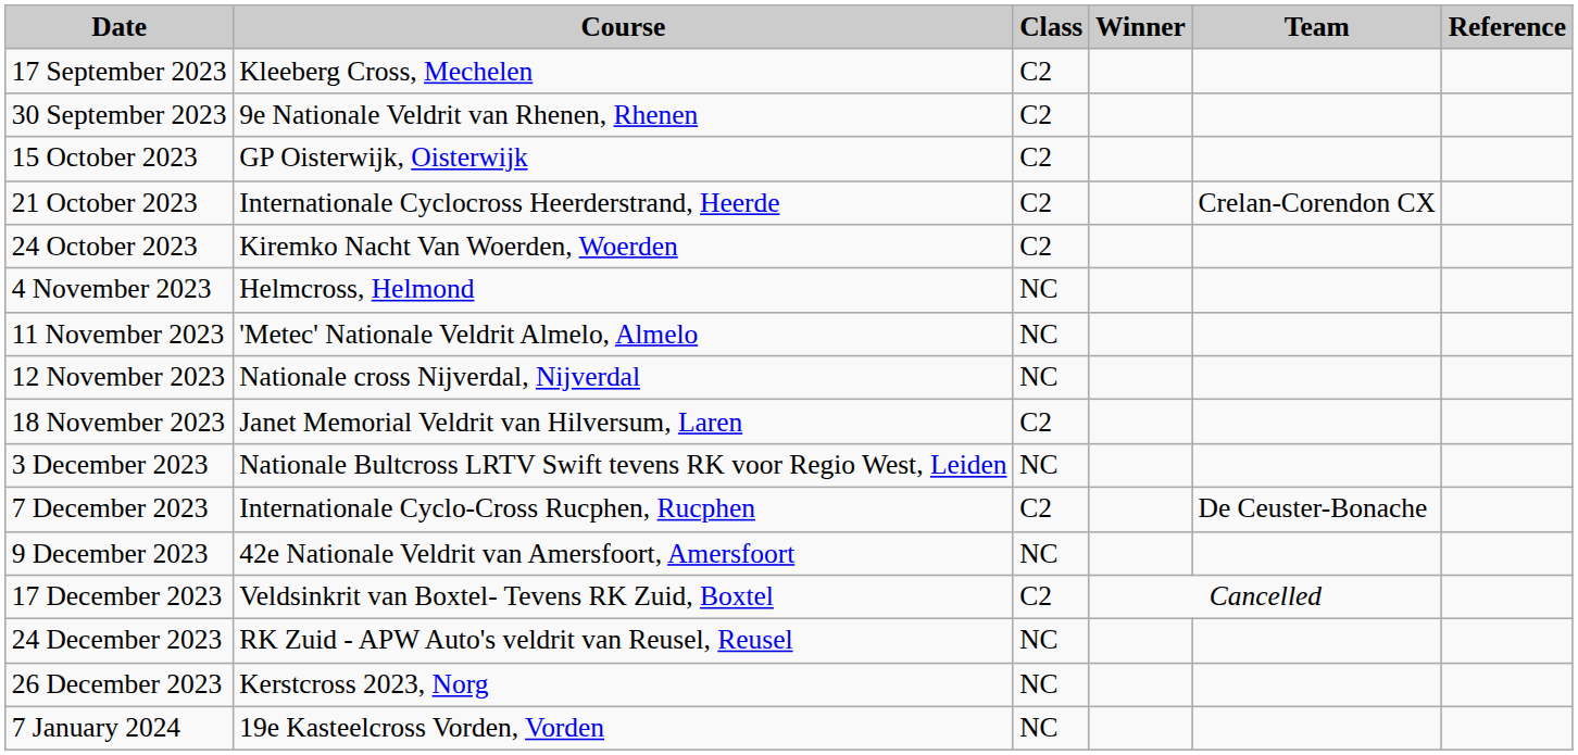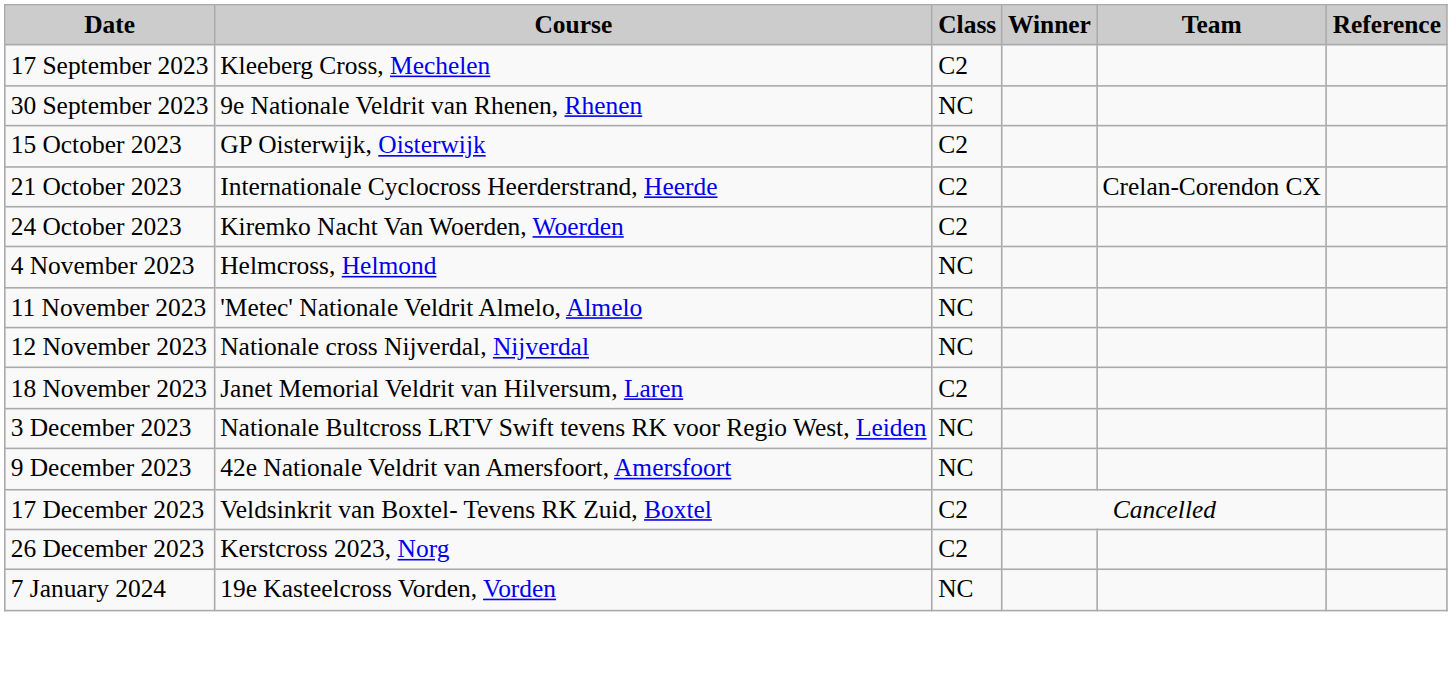 <table class="wikitable sortable alternance ">
 <tr>
 <th scope="col" style="background-color:#CCCCCC;">Date</th>
 <th scope="col" style="background-color:#CCCCCC;">Course</th>
 <th scope="col" style="background-color:#CCCCCC;">Class</th>
 <th scope="col" style="background-color:#CCCCCC;">Winner</th>
 <th scope="col" style="background-color:#CCCCCC;">Team</th>
 <th scope="col" style="background-color:#CCCCCC;">Reference</th>
 </tr>
 <tr>
 <td>17 September 2023</td>
 <td> Kleeberg Cross, <a href='#'>Mechelen</a></td>
 <td>C2</td>
 <td></td>
 <td></td>
 <td></td>
 </tr>
 <tr>
 <td>30 September 2023</td>
 <td> 9e Nationale Veldrit van Rhenen, <a href='#'>Rhenen</a></td>
-<td>C2</td>
+<td>NC</td>
 <td></td>
 <td></td>
 <td></td>
 </tr>
 <tr>
 <td>15 October 2023</td>
 <td> GP Oisterwijk, <a href='#'>Oisterwijk</a></td>
 <td>C2</td>
 <td></td>
 <td></td>
 <td></td>
 </tr>
 <tr>
 <td>21 October 2023</td>
 <td> Internationale Cyclocross Heerderstrand, <a href='#'>Heerde</a></td>
 <td>C2</td>
 <td></td>
 <td>Crelan-Corendon CX</td>
 <td></td>
 </tr>
 <tr>
 <td>24 October 2023</td>
 <td> Kiremko Nacht Van Woerden, <a href='#'>Woerden</a></td>
 <td>C2</td>
 <td></td>
 <td></td>
 <td></td>
 </tr>
 <tr>
 <td>4 November 2023</td>
 <td> Helmcross, <a href='#'>Helmond</a></td>
 <td>NC</td>
 <td></td>
 <td></td>
 <td></td>
 </tr>
 <tr>
 <td>11 November 2023</td>
 <td> 'Metec' Nationale Veldrit Almelo, <a href='#'>Almelo</a></td>
 <td>NC</td>
 <td></td>
 <td></td>
 <td></td>
 </tr>
 <tr>
 <td>12 November 2023</td>
 <td> Nationale cross Nijverdal, <a href='#'>Nijverdal</a></td>
 <td>NC</td>
 <td></td>
 <td></td>
 <td></td>
 </tr>
 <tr>
 <td>18 November 2023</td>
 <td> Janet Memorial Veldrit van Hilversum, <a href='#'>Laren</a></td>
 <td>C2</td>
 <td></td>
 <td></td>
 <td></td>
 </tr>
 <tr>
 <td>3 December 2023</td>
 <td> Nationale Bultcross LRTV Swift tevens RK voor Regio West, <a href='#'>Leiden</a></td>
 <td>NC</td>
 <td></td>
 <td></td>
 <td></td>
 </tr>
 <tr>
-<td>7 December 2023</td>
-<td> Internationale Cyclo-Cross Rucphen, <a href='#'>Rucphen</a></td>
-<td>C2</td>
-<td></td>
-<td>De Ceuster-Bonache</td>
-<td></td>
-</tr>
-<tr>
 <td>9 December 2023</td>
 <td> 42e Nationale Veldrit van Amersfoort, <a href='#'>Amersfoort</a></td>
 <td>NC</td>
 <td></td>
 <td></td>
 <td></td>
 </tr>
 <tr>
 <td>17 December 2023</td>
 <td> Veldsinkrit van Boxtel- Tevens RK Zuid, <a href='#'>Boxtel</a></td>
 <td>C2</td>
 <td align=center colspan="2"><em>Cancelled</em></td>
 <td></td>
 </tr>
 <tr>
-<td>24 December 2023</td>
-<td> RK Zuid - APW Auto's veldrit van Reusel, <a href='#'>Reusel</a></td>
-<td>NC</td>
-<td></td>
-<td></td>
-<td></td>
-</tr>
-<tr>
 <td>26 December 2023</td>
 <td> Kerstcross 2023, <a href='#'>Norg</a></td>
-<td>NC</td>
+<td>C2</td>
 <td></td>
 <td></td>
 <td></td>
 </tr>
 <tr>
 <td>7 January 2024</td>
 <td> 19e Kasteelcross Vorden, <a href='#'>Vorden</a></td>
 <td>NC</td>
 <td></td>
 <td></td>
 <td></td>
 </tr>
 </table>
